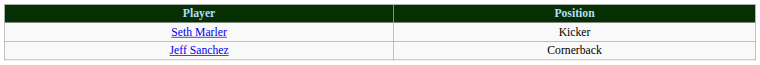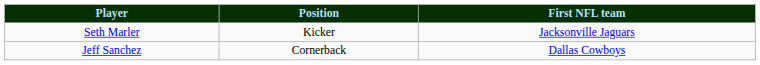 <table class="wikitable" width="65%">
 <tr align="center" style="background:#063003;color:#B6DFF4;">
 <td><strong>Player</strong></td>
 <td><strong>Position</strong></td>
+<td><strong>First NFL team</strong></td>
 </tr>
 <tr align="center" bgcolor="">
 <td><a href='#'>Seth Marler</a></td>
 <td>Kicker</td>
+<td><a href='#'>Jacksonville Jaguars</a></td>
 </tr>
 <tr align="center" bgcolor="">
 <td><a href='#'>Jeff Sanchez</a></td>
 <td>Cornerback</td>
+<td><a href='#'>Dallas Cowboys</a></td>
 </tr>
 </table>
